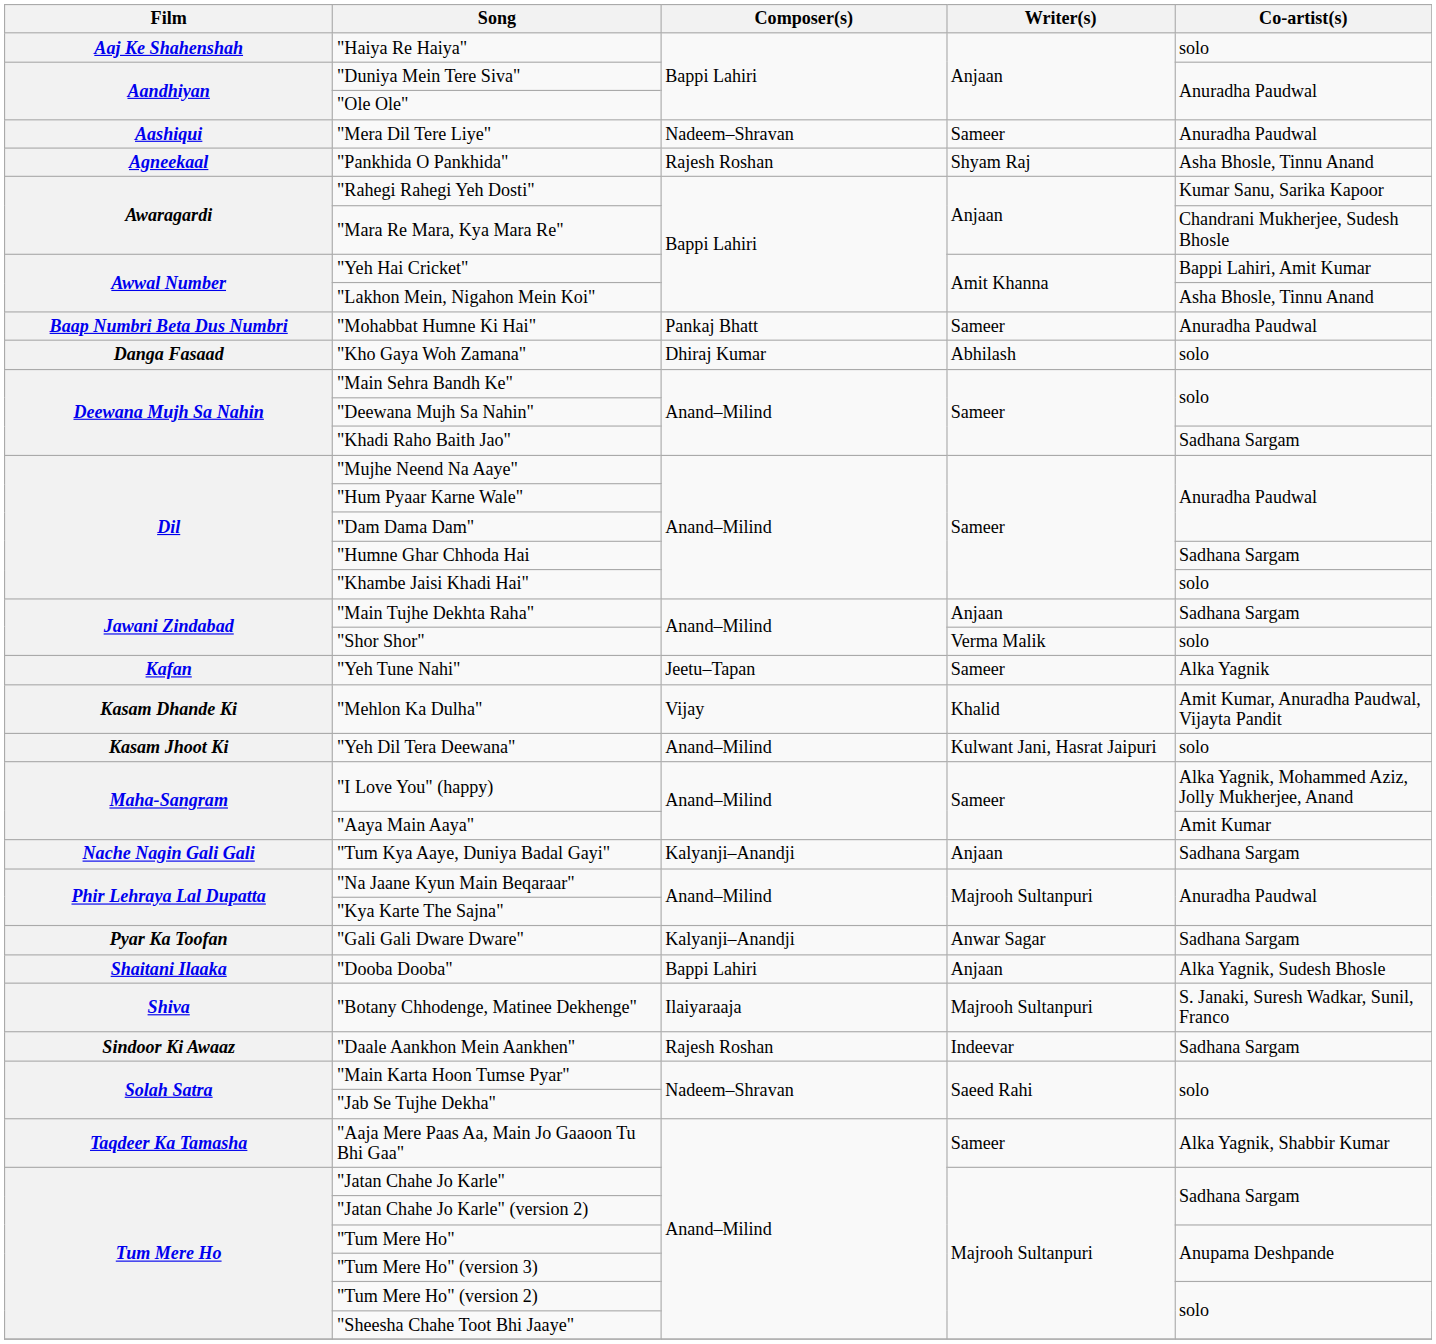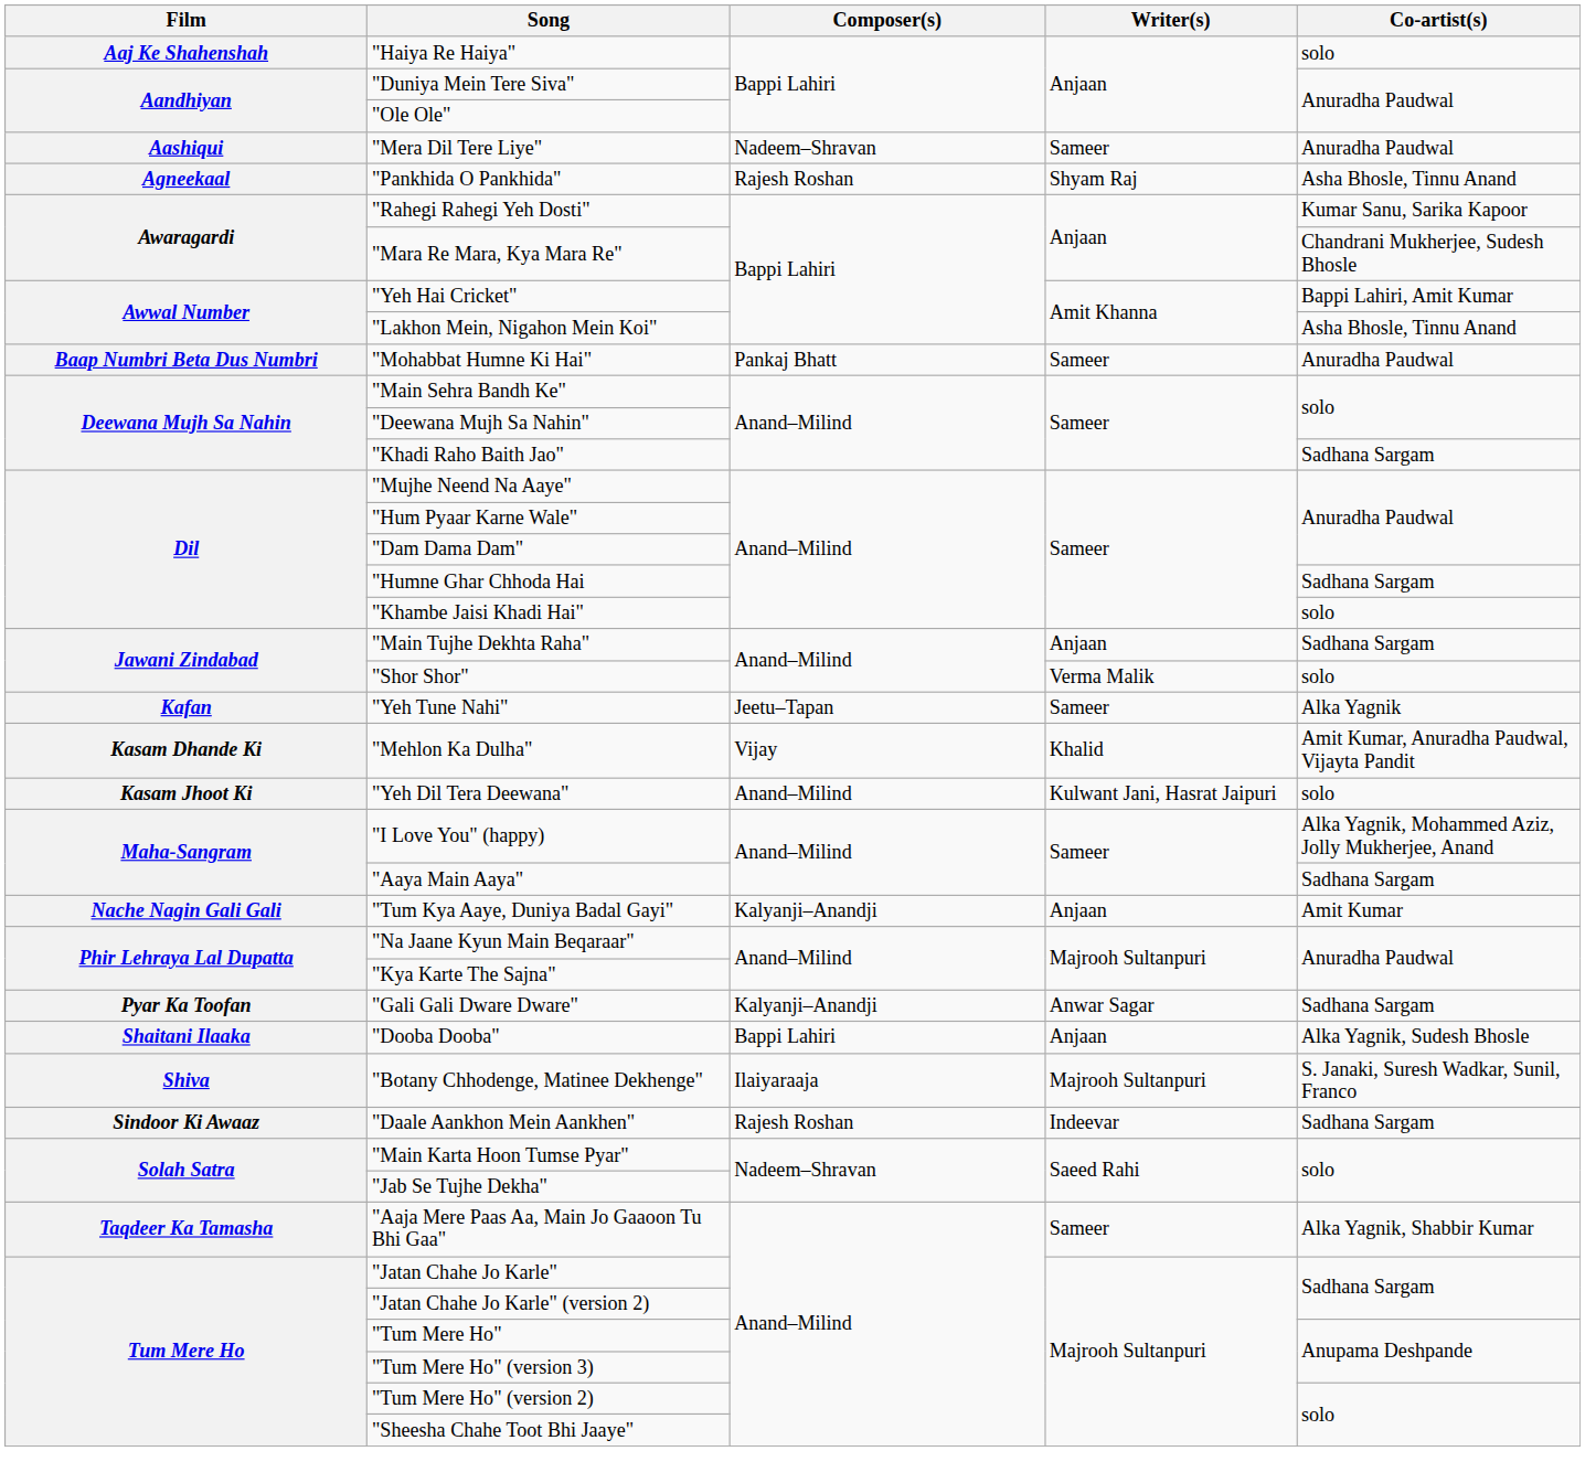 <table class="wikitable plainrowheaders" width="100%" textcolor:#000;">
 <tr>
 <th scope="col" width=23%>Film</th>
 <th scope="col" width=23%>Song</th>
 <th scope="col" width=20%>Composer(s)</th>
 <th scope="col" width=16%>Writer(s)</th>
 <th scope="col" width=18%>Co-artist(s)</th>
 </tr>
 <tr>
 <th><em><a href='#'>Aaj Ke Shahenshah</a></em></th>
 <td>"Haiya Re Haiya"</td>
 <td rowspan=3>Bappi Lahiri</td>
 <td rowspan=3>Anjaan</td>
 <td>solo</td>
 </tr>
 <tr>
 <th Rowspan=2><em><a href='#'>Aandhiyan</a></em></th>
 <td>"Duniya Mein Tere Siva"</td>
 <td rowspan=2>Anuradha Paudwal</td>
 </tr>
 <tr>
 <td>"Ole Ole"</td>
 </tr>
 <tr>
 <th><em><a href='#'>Aashiqui</a></em></th>
 <td>"Mera Dil Tere Liye"</td>
 <td rowspan=>Nadeem–Shravan</td>
 <td Rowspan=>Sameer</td>
 <td>Anuradha Paudwal</td>
 </tr>
 <tr>
 <th><em><a href='#'>Agneekaal</a></em></th>
 <td>"Pankhida O Pankhida"</td>
 <td>Rajesh Roshan</td>
 <td>Shyam Raj</td>
 <td>Asha Bhosle, Tinnu Anand</td>
 </tr>
 <tr>
 <th rowspan=2><em>Awaragardi</em></th>
 <td>"Rahegi Rahegi Yeh Dosti"</td>
 <td rowspan=4>Bappi Lahiri</td>
 <td rowspan=2>Anjaan</td>
 <td>Kumar Sanu, Sarika Kapoor</td>
 </tr>
 <tr>
 <td>"Mara Re Mara, Kya Mara Re"</td>
 <td>Chandrani Mukherjee, Sudesh Bhosle</td>
 </tr>
 <tr>
 <th rowspan=2><em><a href='#'>Awwal Number</a></em></th>
 <td>"Yeh Hai Cricket"</td>
 <td rowspan=2>Amit Khanna</td>
 <td>Bappi Lahiri, Amit Kumar</td>
 </tr>
 <tr>
 <td>"Lakhon Mein, Nigahon Mein Koi"</td>
 <td>Asha Bhosle, Tinnu Anand</td>
 </tr>
 <tr>
 <th Rowspan=><em><a href='#'>Baap Numbri Beta Dus Numbri</a></em></th>
 <td>"Mohabbat Humne Ki Hai"</td>
 <td>Pankaj Bhatt</td>
 <td>Sameer</td>
 <td>Anuradha Paudwal</td>
-</tr>
-<tr>
-<th><em>Danga Fasaad</em></th>
-<td>"Kho Gaya Woh Zamana"</td>
-<td>Dhiraj Kumar</td>
-<td>Abhilash</td>
-<td>solo</td>
 </tr>
 <tr>
 <th Rowspan=3><em><a href='#'>Deewana Mujh Sa Nahin</a></em></th>
 <td>"Main Sehra Bandh Ke"</td>
 <td rowspan=3>Anand–Milind</td>
 <td rowspan=3>Sameer</td>
 <td Rowspan=2>solo</td>
 </tr>
 <tr>
 <td>"Deewana Mujh Sa Nahin"</td>
 </tr>
 <tr>
 <td>"Khadi Raho Baith Jao"</td>
 <td>Sadhana Sargam</td>
 </tr>
 <tr>
 <th Rowspan=5><em><a href='#'>Dil</a></em></th>
 <td>"Mujhe Neend Na Aaye"</td>
 <td rowspan=5>Anand–Milind</td>
 <td rowspan=5>Sameer</td>
 <td rowspan=3>Anuradha Paudwal</td>
 </tr>
 <tr>
 <td>"Hum Pyaar Karne Wale"</td>
 </tr>
 <tr>
 <td>"Dam Dama Dam"</td>
 </tr>
 <tr>
 <td>"Humne Ghar Chhoda Hai</td>
 <td>Sadhana Sargam</td>
 </tr>
 <tr>
 <td>"Khambe Jaisi Khadi Hai"</td>
 <td>solo</td>
 </tr>
 <tr>
 <th Rowspan=2><em><a href='#'>Jawani Zindabad</a></em></th>
 <td>"Main Tujhe Dekhta Raha"</td>
 <td rowspan=2>Anand–Milind</td>
 <td>Anjaan</td>
 <td>Sadhana Sargam</td>
 </tr>
 <tr>
 <td>"Shor Shor"</td>
 <td>Verma Malik</td>
 <td>solo</td>
 </tr>
 <tr>
 <th><em><a href='#'>Kafan</a></em></th>
 <td>"Yeh Tune Nahi"</td>
 <td>Jeetu–Tapan</td>
 <td>Sameer</td>
 <td>Alka Yagnik</td>
 </tr>
 <tr>
 <th><em>Kasam Dhande Ki</em></th>
 <td>"Mehlon Ka Dulha"</td>
 <td>Vijay</td>
 <td>Khalid</td>
 <td>Amit Kumar, Anuradha Paudwal, Vijayta Pandit</td>
 </tr>
 <tr>
 <th><em>Kasam Jhoot Ki</em></th>
 <td>"Yeh Dil Tera Deewana"</td>
 <td>Anand–Milind</td>
 <td>Kulwant Jani, Hasrat Jaipuri</td>
 <td>solo</td>
 </tr>
 <tr>
 <th Rowspan=2><em><a href='#'>Maha-Sangram</a></em></th>
 <td>"I Love You" (happy)</td>
 <td Rowspan=2>Anand–Milind</td>
 <td rowspan=2>Sameer</td>
 <td>Alka Yagnik, Mohammed Aziz, Jolly Mukherjee, Anand</td>
 </tr>
 <tr>
 <td>"Aaya Main Aaya"</td>
-<td>Amit Kumar</td>
+<td>Sadhana Sargam</td>
 </tr>
 <tr>
 <th><em><a href='#'>Nache Nagin Gali Gali</a></em></th>
 <td>"Tum Kya Aaye, Duniya Badal Gayi"</td>
 <td>Kalyanji–Anandji</td>
 <td>Anjaan</td>
-<td>Sadhana Sargam</td>
+<td>Amit Kumar</td>
 </tr>
 <tr>
 <th Rowspan=2><em><a href='#'>Phir Lehraya Lal Dupatta</a></em></th>
 <td>"Na Jaane Kyun Main Beqaraar"</td>
 <td rowspan=2>Anand–Milind</td>
 <td rowspan=2>Majrooh Sultanpuri</td>
 <td rowspan=2>Anuradha Paudwal</td>
 </tr>
 <tr>
 <td>"Kya Karte The Sajna"</td>
 </tr>
 <tr>
 <th><em>Pyar Ka Toofan</em></th>
 <td>"Gali Gali Dware Dware"</td>
 <td>Kalyanji–Anandji</td>
 <td>Anwar Sagar</td>
 <td>Sadhana Sargam</td>
 </tr>
 <tr>
 <th><em><a href='#'>Shaitani Ilaaka</a></em></th>
 <td>"Dooba Dooba"</td>
 <td rowspan=>Bappi Lahiri</td>
 <td rowspan=>Anjaan</td>
 <td>Alka Yagnik, Sudesh Bhosle</td>
 </tr>
 <tr>
 <th><em><a href='#'>Shiva</a></em></th>
 <td>"Botany Chhodenge, Matinee Dekhenge"</td>
 <td>Ilaiyaraaja</td>
 <td>Majrooh Sultanpuri</td>
 <td>S. Janaki, Suresh Wadkar, Sunil, Franco</td>
 </tr>
 <tr>
 <th><em>Sindoor Ki Awaaz</em></th>
 <td>"Daale Aankhon Mein Aankhen"</td>
 <td>Rajesh Roshan</td>
 <td>Indeevar</td>
 <td>Sadhana Sargam</td>
 </tr>
 <tr>
 <th Rowspan=2><em><a href='#'>Solah Satra</a></em></th>
 <td>"Main Karta Hoon Tumse Pyar"</td>
 <td rowspan=2>Nadeem–Shravan</td>
 <td rowspan=2>Saeed Rahi</td>
 <td rowspan=2>solo</td>
 </tr>
 <tr>
 <td>"Jab Se Tujhe Dekha"</td>
 </tr>
 <tr>
 <th><em><a href='#'>Taqdeer Ka Tamasha</a></em></th>
 <td>"Aaja Mere Paas Aa, Main Jo Gaaoon Tu Bhi Gaa"</td>
 <td Rowspan=7>Anand–Milind</td>
 <td>Sameer</td>
 <td>Alka Yagnik, Shabbir Kumar</td>
 </tr>
 <tr>
 <th Rowspan=6><em><a href='#'>Tum Mere Ho</a></em></th>
 <td>"Jatan Chahe Jo Karle"</td>
 <td Rowspan=6>Majrooh Sultanpuri</td>
 <td rowspan=2>Sadhana Sargam</td>
 </tr>
 <tr>
 <td>"Jatan Chahe Jo Karle" (version 2)</td>
 </tr>
 <tr>
 <td>"Tum Mere Ho"</td>
 <td rowspan=2>Anupama Deshpande</td>
 </tr>
 <tr>
 <td>"Tum Mere Ho" (version 3)</td>
 </tr>
 <tr>
 <td>"Tum Mere Ho" (version 2)</td>
 <td rowspan=2>solo</td>
 </tr>
 <tr>
 <td>"Sheesha Chahe Toot Bhi Jaaye"</td>
 </tr>
 <tr>
 </tr>
 </table>
